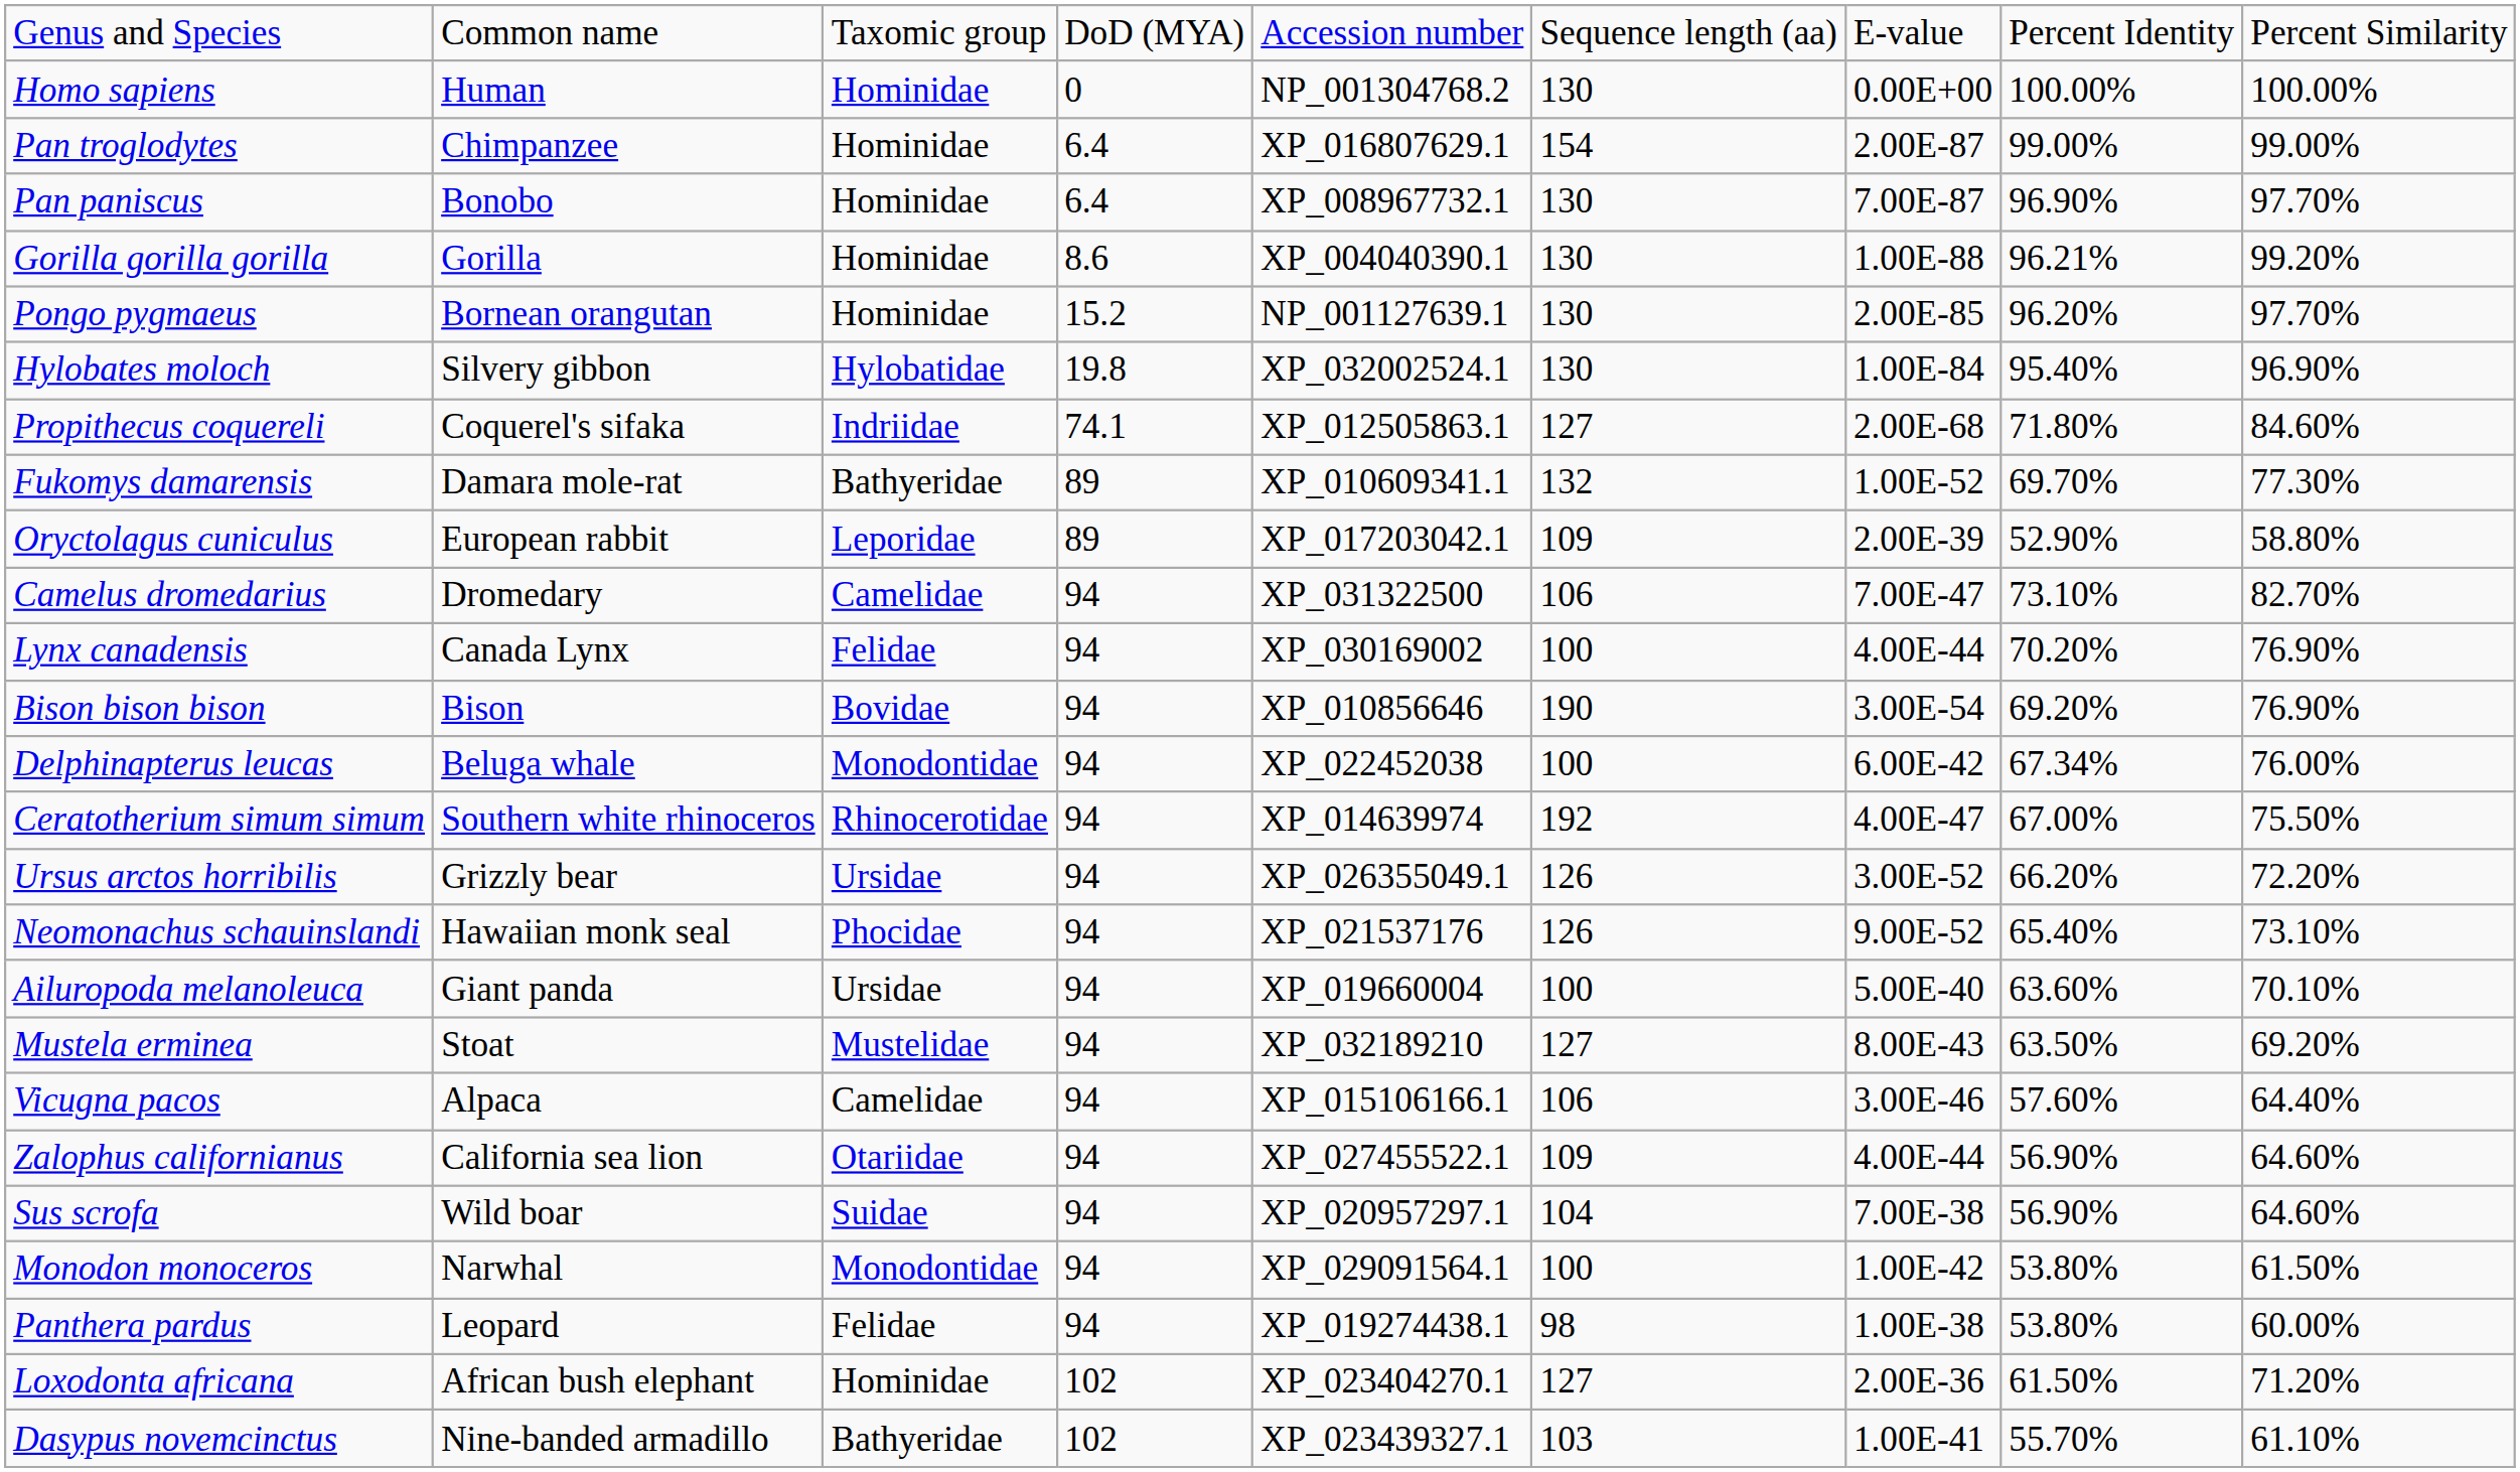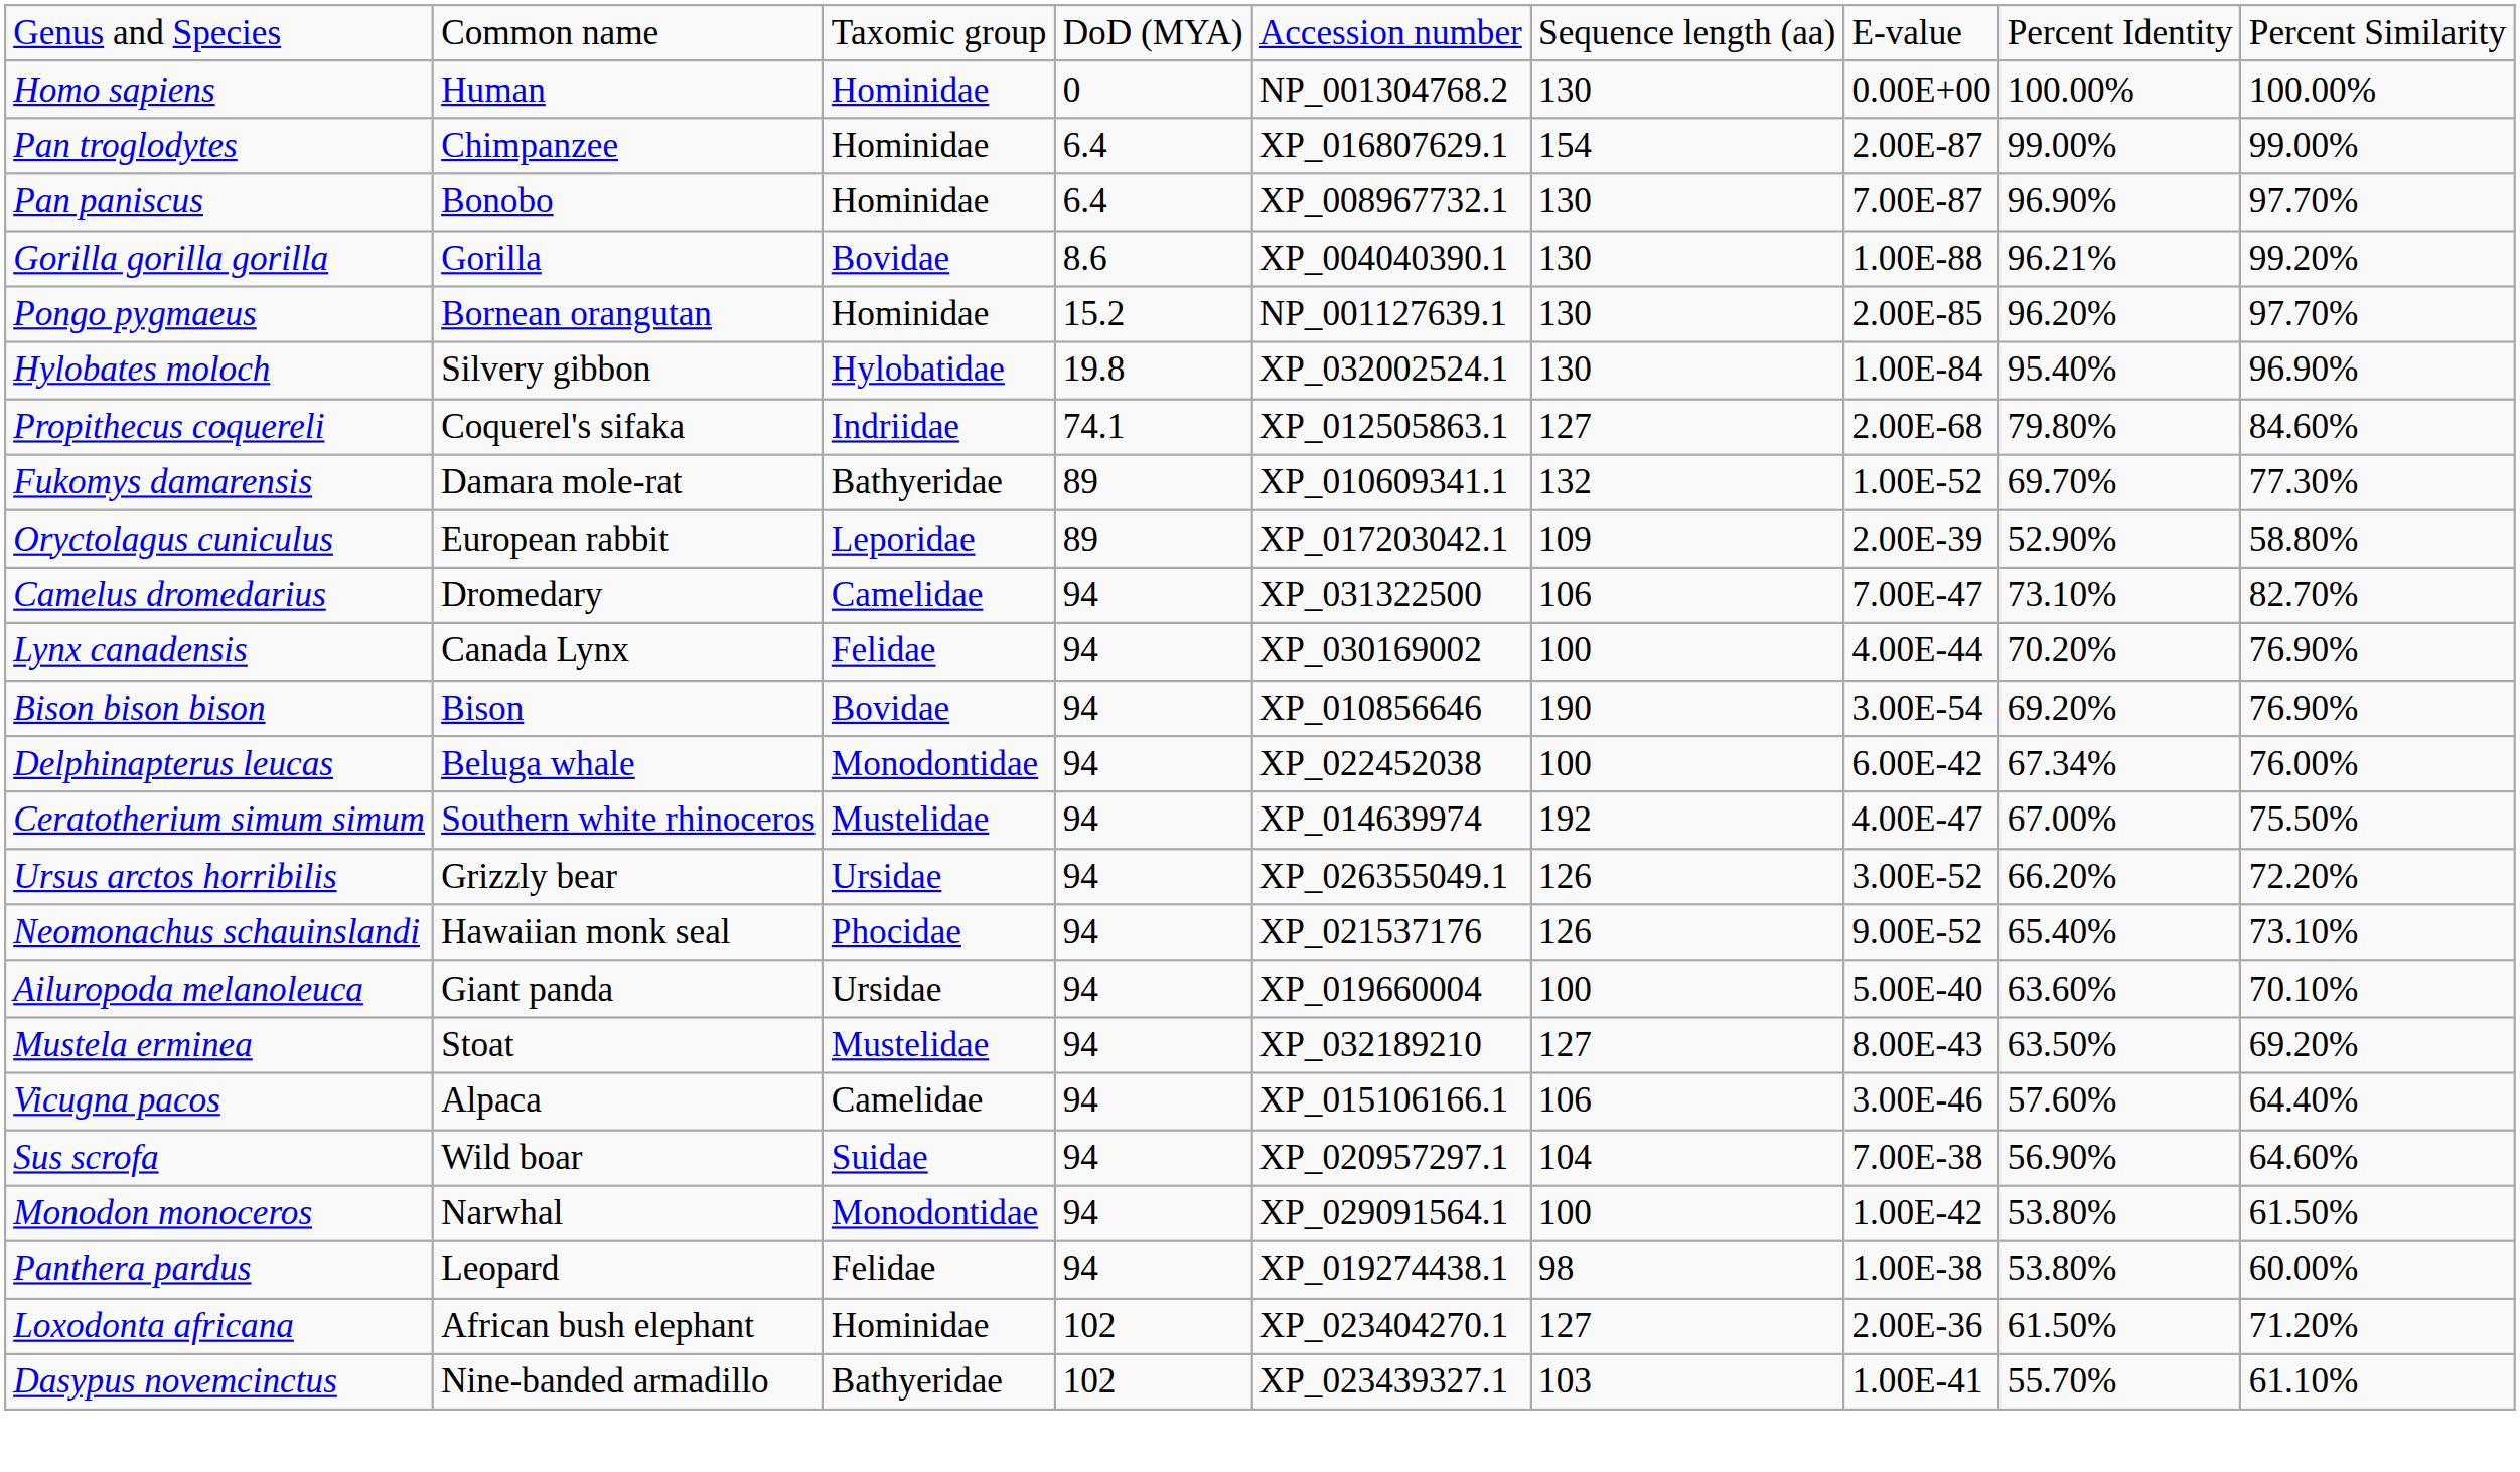 <table class="wikitable">
 <tr>
 <td><a href='#'>Genus</a> and <a href='#'>Species</a></td>
 <td>Common name</td>
 <td>Taxomic group</td>
 <td>DoD (MYA)</td>
 <td><a href='#'>Accession number</a></td>
 <td>Sequence length (aa)</td>
 <td>E-value</td>
 <td>Percent Identity</td>
 <td>Percent Similarity</td>
 </tr>
 <tr>
 <td><em><a href='#'>Homo sapiens</a></em></td>
 <td><a href='#'>Human</a></td>
 <td><a href='#'>Hominidae</a></td>
 <td>0</td>
 <td>NP_001304768.2</td>
 <td>130</td>
 <td>0.00E+00</td>
 <td>100.00%</td>
 <td>100.00%</td>
 </tr>
 <tr>
 <td><em><a href='#'>Pan troglodytes</a></em></td>
 <td><a href='#'>Chimpanzee</a></td>
 <td>Hominidae</td>
 <td>6.4</td>
 <td>XP_016807629.1</td>
 <td>154</td>
 <td>2.00E-87</td>
 <td>99.00%</td>
 <td>99.00%</td>
 </tr>
 <tr>
 <td><em><a href='#'>Pan paniscus</a></em></td>
 <td><a href='#'>Bonobo</a></td>
 <td>Hominidae</td>
 <td>6.4</td>
 <td>XP_008967732.1</td>
 <td>130</td>
 <td>7.00E-87</td>
 <td>96.90%</td>
 <td>97.70%</td>
 </tr>
 <tr>
 <td><em><a href='#'>Gorilla gorilla gorilla</a></em></td>
 <td><a href='#'>Gorilla</a></td>
-<td>Hominidae</td>
+<td><a href='#'>Bovidae</a></td>
 <td>8.6</td>
 <td>XP_004040390.1</td>
 <td>130</td>
 <td>1.00E-88</td>
 <td>96.21%</td>
 <td>99.20%</td>
 </tr>
 <tr>
 <td><em><a href='#'>Pongo pygmaeus</a></em></td>
 <td><a href='#'>Bornean orangutan</a></td>
 <td>Hominidae</td>
 <td>15.2</td>
 <td>NP_001127639.1</td>
 <td>130</td>
 <td>2.00E-85</td>
 <td>96.20%</td>
 <td>97.70%</td>
 </tr>
 <tr>
 <td><em><a href='#'>Hylobates moloch</a></em></td>
 <td>Silvery gibbon</td>
 <td><a href='#'>Hylobatidae</a></td>
 <td>19.8</td>
 <td>XP_032002524.1</td>
 <td>130</td>
 <td>1.00E-84</td>
 <td>95.40%</td>
 <td>96.90%</td>
 </tr>
 <tr>
 <td><em><a href='#'>Propithecus coquereli</a></em></td>
 <td>Coquerel's sifaka</td>
 <td><a href='#'>Indriidae</a></td>
 <td>74.1</td>
 <td>XP_012505863.1</td>
 <td>127</td>
 <td>2.00E-68</td>
-<td>71.80%</td>
+<td>79.80%</td>
 <td>84.60%</td>
 </tr>
 <tr>
 <td><em><a href='#'>Fukomys damarensis</a></em></td>
 <td>Damara mole-rat</td>
 <td>Bathyeridae</td>
 <td>89</td>
 <td>XP_010609341.1</td>
 <td>132</td>
 <td>1.00E-52</td>
 <td>69.70%</td>
 <td>77.30%</td>
 </tr>
 <tr>
 <td><em><a href='#'>Oryctolagus cuniculus</a></em></td>
 <td>European rabbit</td>
 <td><a href='#'>Leporidae</a></td>
 <td>89</td>
 <td>XP_017203042.1</td>
 <td>109</td>
 <td>2.00E-39</td>
 <td>52.90%</td>
 <td>58.80%</td>
 </tr>
 <tr>
 <td><em><a href='#'>Camelus dromedarius</a></em></td>
 <td>Dromedary</td>
 <td><a href='#'>Camelidae</a></td>
 <td>94</td>
 <td>XP_031322500</td>
 <td>106</td>
 <td>7.00E-47</td>
 <td>73.10%</td>
 <td>82.70%</td>
 </tr>
 <tr>
 <td><em><a href='#'>Lynx canadensis</a></em></td>
 <td>Canada Lynx</td>
 <td><a href='#'>Felidae</a></td>
 <td>94</td>
 <td>XP_030169002</td>
 <td>100</td>
 <td>4.00E-44</td>
 <td>70.20%</td>
 <td>76.90%</td>
 </tr>
 <tr>
 <td><em><a href='#'>Bison bison bison</a></em></td>
 <td><a href='#'>Bison</a></td>
 <td><a href='#'>Bovidae</a></td>
 <td>94</td>
 <td>XP_010856646</td>
 <td>190</td>
 <td>3.00E-54</td>
 <td>69.20%</td>
 <td>76.90%</td>
 </tr>
 <tr>
 <td><em><a href='#'>Delphinapterus leucas</a></em></td>
 <td><a href='#'>Beluga whale</a></td>
 <td><a href='#'>Monodontidae</a></td>
 <td>94</td>
 <td>XP_022452038  </td>
 <td>100</td>
 <td>6.00E-42</td>
 <td>67.34%</td>
 <td>76.00%</td>
 </tr>
 <tr>
 <td><em><a href='#'>Ceratotherium simum simum</a></em></td>
 <td><a href='#'>Southern white rhinoceros</a></td>
-<td><a href='#'>Rhinocerotidae</a></td>
+<td><a href='#'>Mustelidae</a></td>
 <td>94</td>
 <td>XP_014639974  </td>
 <td>192</td>
 <td>4.00E-47</td>
 <td>67.00%</td>
 <td>75.50%</td>
 </tr>
 <tr>
 <td><em><a href='#'>Ursus arctos horribilis</a></em></td>
 <td>Grizzly bear</td>
 <td><a href='#'>Ursidae</a></td>
 <td>94</td>
 <td>XP_026355049.1</td>
 <td>126</td>
 <td>3.00E-52</td>
 <td>66.20%</td>
 <td>72.20%</td>
 </tr>
 <tr>
 <td><em><a href='#'>Neomonachus schauinslandi</a></em></td>
 <td>Hawaiian monk seal</td>
 <td><a href='#'>Phocidae</a></td>
 <td>94</td>
 <td>XP_021537176</td>
 <td>126</td>
 <td>9.00E-52</td>
 <td>65.40%</td>
 <td>73.10%</td>
 </tr>
 <tr>
 <td><em><a href='#'>Ailuropoda melanoleuca</a></em></td>
 <td>Giant panda</td>
 <td>Ursidae</td>
 <td>94</td>
 <td>XP_019660004</td>
 <td>100</td>
 <td>5.00E-40</td>
 <td>63.60%</td>
 <td>70.10%</td>
 </tr>
 <tr>
 <td><em><a href='#'>Mustela erminea</a></em></td>
 <td>Stoat</td>
 <td><a href='#'>Mustelidae</a></td>
 <td>94</td>
 <td>XP_032189210</td>
 <td>127</td>
 <td>8.00E-43</td>
 <td>63.50%</td>
 <td>69.20%</td>
 </tr>
 <tr>
 <td><em><a href='#'>Vicugna pacos</a></em></td>
 <td>Alpaca</td>
 <td>Camelidae</td>
 <td>94</td>
 <td>XP_015106166.1</td>
 <td>106</td>
 <td>3.00E-46</td>
 <td>57.60%</td>
 <td>64.40%</td>
 </tr>
 <tr>
-<td><em><a href='#'>Zalophus californianus</a></em></td>
-<td>California sea lion</td>
-<td><a href='#'>Otariidae</a></td>
-<td>94</td>
-<td>XP_027455522.1</td>
-<td>109</td>
-<td>4.00E-44</td>
-<td>56.90%</td>
-<td>64.60%</td>
-</tr>
-<tr>
 <td><em><a href='#'>Sus scrofa</a></em></td>
 <td>Wild boar</td>
 <td><a href='#'>Suidae</a></td>
 <td>94</td>
 <td>XP_020957297.1</td>
 <td>104</td>
 <td>7.00E-38</td>
 <td>56.90%</td>
 <td>64.60%</td>
 </tr>
 <tr>
 <td><em><a href='#'>Monodon monoceros</a></em></td>
 <td>Narwhal</td>
 <td><a href='#'>Monodontidae</a></td>
 <td>94</td>
 <td>XP_029091564.1</td>
 <td>100</td>
 <td>1.00E-42</td>
 <td>53.80%</td>
 <td>61.50%</td>
 </tr>
 <tr>
 <td><em><a href='#'>Panthera pardus</a></em></td>
 <td>Leopard</td>
 <td>Felidae</td>
 <td>94</td>
 <td>XP_019274438.1</td>
 <td>98</td>
 <td>1.00E-38</td>
 <td>53.80%</td>
 <td>60.00%</td>
 </tr>
 <tr>
 <td><em><a href='#'>Loxodonta africana</a></em></td>
 <td>African bush elephant</td>
 <td>Hominidae</td>
 <td>102</td>
 <td>XP_023404270.1</td>
 <td>127</td>
 <td>2.00E-36</td>
 <td>61.50%</td>
 <td>71.20%</td>
 </tr>
 <tr>
 <td><em><a href='#'>Dasypus novemcinctus</a></em></td>
 <td>Nine-banded armadillo</td>
 <td>Bathyeridae</td>
 <td>102</td>
 <td>XP_023439327.1</td>
 <td>103</td>
 <td>1.00E-41</td>
 <td>55.70%</td>
 <td>61.10%</td>
 </tr>
 </table>
